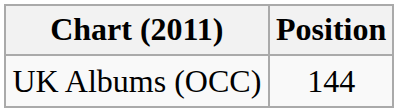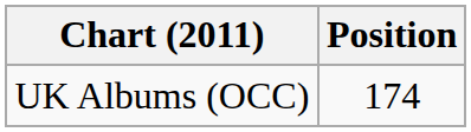 <table class="wikitable">
 <tr>
 <th>Chart (2011)</th>
 <th>Position</th>
 </tr>
 <tr>
 <td>UK Albums (OCC)</td>
-<td style="text-align:center;">144</td>
+<td style="text-align:center;">174</td>
 </tr>
 </table>
